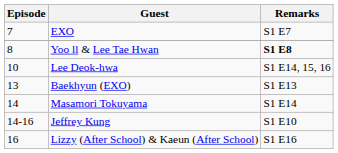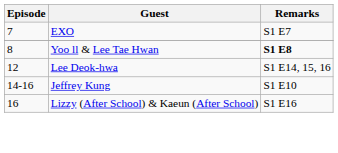 <table class="wikitable sortable">
 <tr>
 <th>Episode</th>
 <th>Guest</th>
 <th>Remarks</th>
 </tr>
 <tr>
 <td>7</td>
 <td><a href='#'>EXO</a></td>
 <td>S1 E7</td>
 </tr>
 <tr>
 </tr>
 <tr>
 <td>8</td>
 <td><a href='#'>Yoo ll</a> & <a href='#'>Lee Tae Hwan</a></td>
 <td><strong>S1 E8</strong></td>
 </tr>
 <tr>
-<td>10</td>
+<td>12</td>
 <td><a href='#'>Lee Deok-hwa</a></td>
 <td>S1 E14, 15, 16</td>
-</tr>
-<tr>
-<td>13</td>
-<td><a href='#'>Baekhyun</a> (<a href='#'>EXO</a>)</td>
-<td>S1 E13</td>
-</tr>
-<tr>
-<td>14</td>
-<td><a href='#'>Masamori Tokuyama</a></td>
-<td>S1 E14</td>
 </tr>
 <tr>
 <td>14-16</td>
 <td><a href='#'>Jeffrey Kung</a></td>
 <td>S1 E10</td>
 </tr>
 <tr>
 <td>16</td>
 <td><a href='#'>Lizzy</a> (<a href='#'>After School</a>) & Kaeun (<a href='#'>After School</a>)</td>
 <td>S1 E16</td>
 </tr>
 </table>
